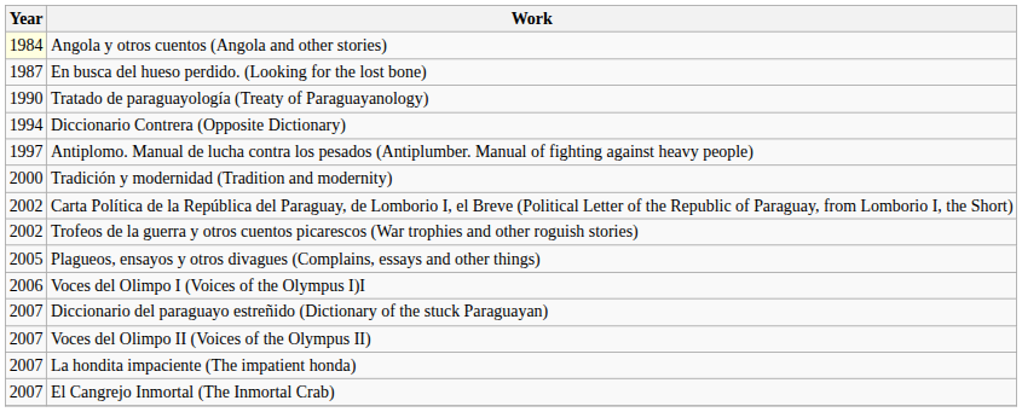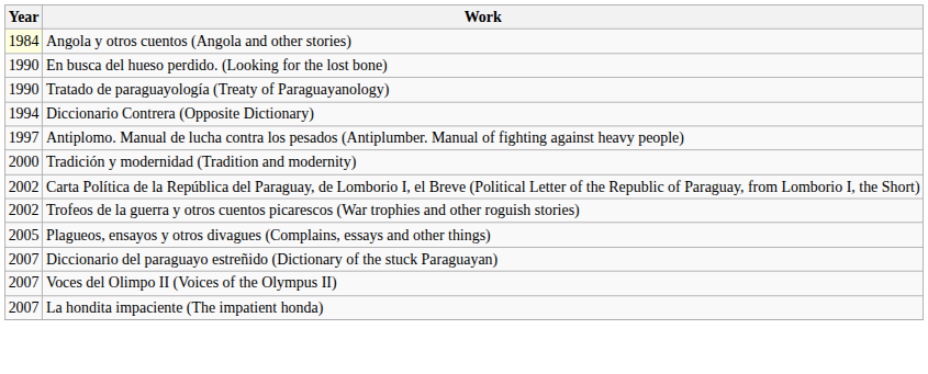 <table class="wikitable">
 <tr>
 <th>Year</th>
 <th>Work</th>
 </tr>
 <tr ------>
 <td style="background: lightyellow;">1984</td>
 <td>Angola y otros cuentos (Angola and other stories)</td>
 </tr>
 <tr -------->
-<td>1987</td>
+<td>1990</td>
 <td>En busca del hueso perdido. (Looking for the lost bone)</td>
 </tr>
 <tr -------->
 <td>1990</td>
 <td>Tratado de paraguayología (Treaty of Paraguayanology)</td>
 </tr>
 <tr -------->
 <td>1994</td>
 <td>Diccionario Contrera (Opposite Dictionary)</td>
 </tr>
 <tr -------->
 <td>1997</td>
 <td>Antiplomo. Manual de lucha contra los pesados (Antiplumber. Manual of fighting against heavy people)</td>
 </tr>
 <tr -------->
 <td>2000</td>
 <td>Tradición y modernidad (Tradition and modernity)</td>
 </tr>
 <tr -------->
 <td>2002</td>
 <td>Carta Política de la República del Paraguay, de Lomborio I, el Breve (Political Letter of the Republic of Paraguay, from Lomborio I, the Short)</td>
 </tr>
 <tr -------->
 <td>2002</td>
 <td>Trofeos de la guerra y otros cuentos picarescos (War trophies and other roguish stories)</td>
 </tr>
 <tr -------->
 <td>2005</td>
 <td>Plagueos, ensayos y otros divagues (Complains, essays and other things)</td>
 </tr>
 <tr -------->
-<td>2006</td>
-<td>Voces del Olimpo I (Voices of the Olympus I)I</td>
-</tr>
-<tr -------->
 <td>2007</td>
 <td>Diccionario del paraguayo estreñido (Dictionary of the stuck Paraguayan)</td>
 </tr>
 <tr -------->
 <td>2007</td>
 <td>Voces del Olimpo II (Voices of the Olympus II)</td>
 </tr>
 <tr -------->
 <td>2007</td>
 <td>La hondita impaciente (The impatient honda)</td>
 </tr>
 <tr -------->
-<td>2007</td>
-<td>El Cangrejo Inmortal (The Inmortal Crab)</td>
-</tr>
-<tr -------->
 </tr>
 </table>
